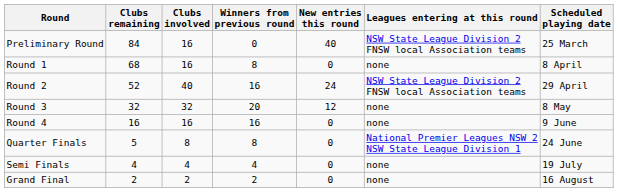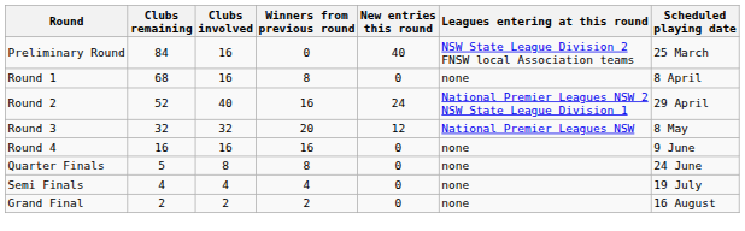 <table class="wikitable">
 <tr>
 <th>Round</th>
 <th>Clubs<br>remaining</th>
 <th>Clubs<br>involved</th>
 <th>Winners from<br>previous round</th>
 <th>New entries<br>this round</th>
 <th>Leagues entering at this round</th>
 <th>Scheduled<br>playing date</th>
 </tr>
 <tr>
 <td>Preliminary Round</td>
 <td style="text-align:center">84</td>
 <td style="text-align:center">16</td>
 <td style="text-align:center">0</td>
 <td style="text-align:center">40</td>
 <td><a href='#'>NSW State League Division 2</a><br>FNSW local Association teams</td>
 <td>25 March</td>
 </tr>
 <tr>
 <td>Round 1</td>
 <td style="text-align:center">68</td>
 <td style="text-align:center">16</td>
 <td style="text-align:center">8</td>
 <td style="text-align:center">0</td>
 <td>none</td>
 <td>8 April</td>
 </tr>
 <tr>
 <td>Round 2</td>
 <td style="text-align:center">52</td>
 <td style="text-align:center">40</td>
 <td style="text-align:center">16</td>
 <td style="text-align:center">24</td>
-<td><a href='#'>NSW State League Division 2</a><br>FNSW local Association teams</td>
+<td><a href='#'>National Premier Leagues NSW 2</a><br><a href='#'>NSW State League Division 1</a></td>
 <td>29 April</td>
 </tr>
 <tr>
 <td>Round 3</td>
 <td style="text-align:center">32</td>
 <td style="text-align:center">32</td>
 <td style="text-align:center">20</td>
 <td style="text-align:center">12</td>
-<td>none</td>
+<td><a href='#'>National Premier Leagues NSW</a></td>
 <td>8 May</td>
 </tr>
 <tr>
 <td>Round 4</td>
 <td style="text-align:center">16</td>
 <td style="text-align:center">16</td>
 <td style="text-align:center">16</td>
 <td style="text-align:center">0</td>
 <td>none</td>
 <td>9 June</td>
 </tr>
 <tr>
 <td>Quarter Finals</td>
 <td style="text-align:center">5</td>
 <td style="text-align:center">8</td>
 <td style="text-align:center">8</td>
 <td style="text-align:center">0</td>
-<td><a href='#'>National Premier Leagues NSW 2</a><br><a href='#'>NSW State League Division 1</a></td>
+<td>none</td>
 <td>24 June</td>
 </tr>
 <tr>
 <td>Semi Finals</td>
 <td style="text-align:center">4</td>
 <td style="text-align:center">4</td>
 <td style="text-align:center">4</td>
 <td style="text-align:center">0</td>
 <td>none</td>
 <td>19 July</td>
 </tr>
 <tr>
 <td>Grand Final</td>
 <td style="text-align:center">2</td>
 <td style="text-align:center">2</td>
 <td style="text-align:center">2</td>
 <td style="text-align:center">0</td>
 <td>none</td>
 <td>16 August</td>
 </tr>
 </table>
